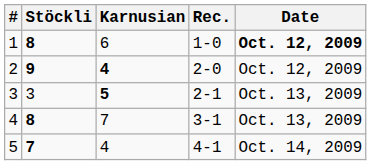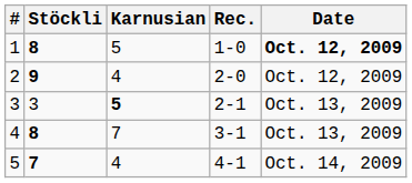 <table class="wikitable">
 <tr>
 <th>#</th>
 <th>Stöckli</th>
 <th>Karnusian</th>
 <th>Rec.</th>
 <th>Date</th>
 </tr>
 <tr>
 <td>1</td>
 <td><strong>8</strong></td>
-<td>6</td>
+<td>5</td>
 <td>1-0</td>
 <td><strong>Oct. 12, 2009</strong></td>
 </tr>
 <tr>
 <td>2</td>
 <td><strong>9</strong></td>
-<td><strong>4</strong></td>
+<td>4</td>
 <td>2-0</td>
 <td>Oct. 12, 2009</td>
 </tr>
 <tr>
 <td>3</td>
 <td>3</td>
 <td><strong>5</strong></td>
 <td>2-1</td>
 <td>Oct. 13, 2009</td>
 </tr>
 <tr>
 <td>4</td>
 <td><strong>8</strong></td>
 <td>7</td>
 <td>3-1</td>
 <td>Oct. 13, 2009</td>
 </tr>
 <tr>
 <td>5</td>
 <td><strong>7</strong></td>
 <td>4</td>
 <td>4-1</td>
 <td>Oct. 14, 2009</td>
 </tr>
 </table>
